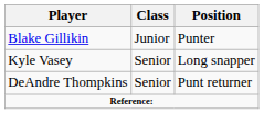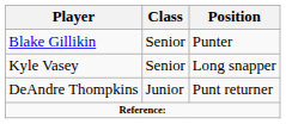 <table class="wikitable">
 <tr>
 <th>Player</th>
 <th>Class</th>
 <th>Position</th>
 </tr>
 <tr>
 <td><a href='#'>Blake Gillikin</a></td>
-<td>Junior</td>
+<td>Senior</td>
 <td>Punter</td>
 </tr>
 <tr>
 <td>Kyle Vasey</td>
 <td>Senior</td>
 <td>Long snapper</td>
 </tr>
 <tr>
 <td>DeAndre Thompkins</td>
-<td>Senior</td>
+<td>Junior</td>
 <td>Punt returner</td>
 </tr>
 <tr>
 <td colspan="3"  style="font-size:8pt; text-align:center;"><strong>Reference:</strong></td>
 </tr>
 </table>
